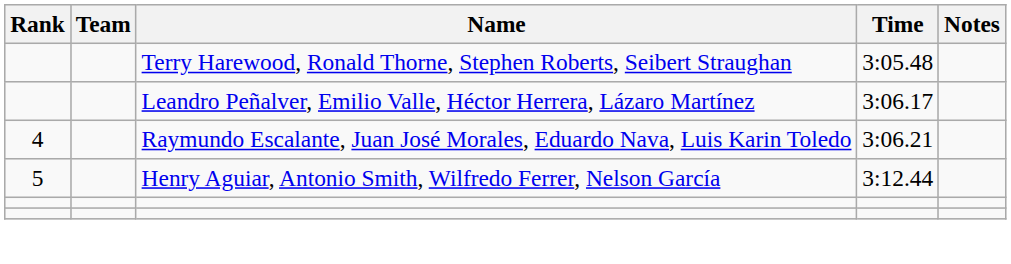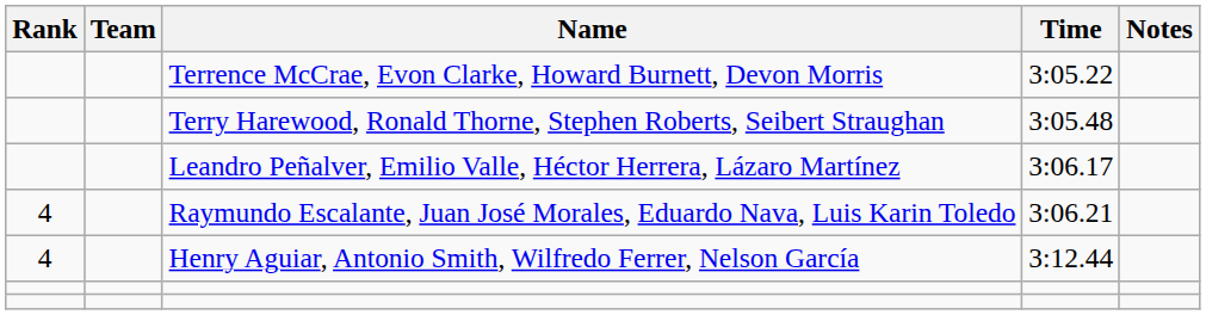 <table class="wikitable sortable" style="text-align:center;font-size:95%">
 <tr>
 <th>Rank</th>
 <th>Team</th>
 <th>Name</th>
 <th>Time</th>
 <th>Notes</th>
+</tr>
+<tr>
+<td></td>
+<td align=left></td>
+<td align=left><a href='#'>Terrence McCrae</a>, <a href='#'>Evon Clarke</a>, <a href='#'>Howard Burnett</a>, <a href='#'>Devon Morris</a></td>
+<td>3:05.22</td>
+<td></td>
 </tr>
 <tr>
 <td></td>
 <td align=left></td>
 <td align=left><a href='#'>Terry Harewood</a>, <a href='#'>Ronald Thorne</a>, <a href='#'>Stephen Roberts</a>, <a href='#'>Seibert Straughan</a></td>
 <td>3:05.48</td>
 <td></td>
 </tr>
 <tr>
 <td></td>
 <td align=left></td>
 <td align=left><a href='#'>Leandro Peñalver</a>, <a href='#'>Emilio Valle</a>, <a href='#'>Héctor Herrera</a>, <a href='#'>Lázaro Martínez</a></td>
 <td>3:06.17</td>
 <td></td>
 </tr>
 <tr>
 <td>4</td>
 <td align=left></td>
 <td align=left><a href='#'>Raymundo Escalante</a>, <a href='#'>Juan José Morales</a>, <a href='#'>Eduardo Nava</a>, <a href='#'>Luis Karin Toledo</a></td>
 <td>3:06.21</td>
 <td></td>
 </tr>
 <tr>
-<td>5</td>
+<td>4</td>
 <td align=left></td>
 <td align=left><a href='#'>Henry Aguiar</a>, <a href='#'>Antonio Smith</a>, <a href='#'>Wilfredo Ferrer</a>, <a href='#'>Nelson García</a></td>
 <td>3:12.44</td>
 <td></td>
 </tr>
 <tr>
 <td></td>
 <td align=left></td>
 <td align=left></td>
 <td></td>
 <td></td>
 </tr>
 <tr>
 <td></td>
 <td align=left></td>
 <td align=left></td>
 <td></td>
 <td></td>
 </tr>
 </table>
